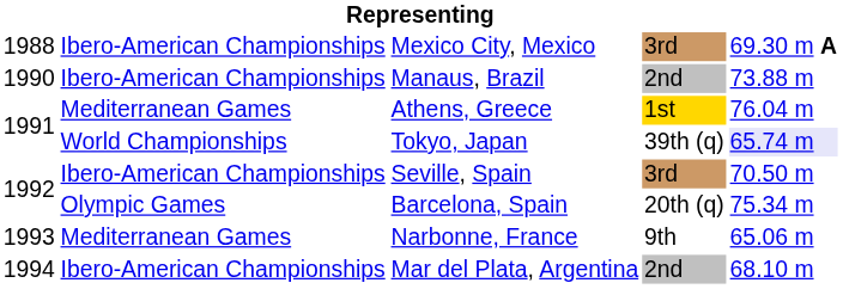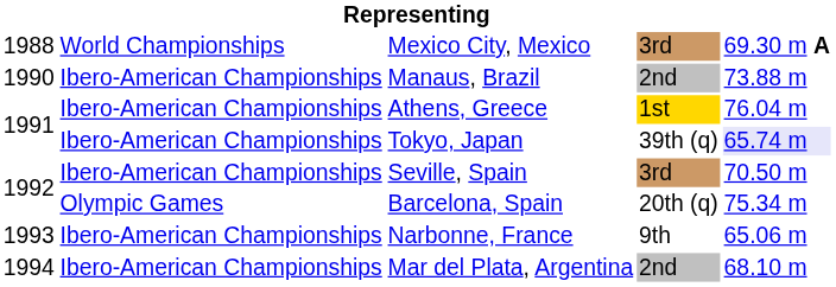 <table>
 <tr>
 <th colspan="5">Representing </th>
 </tr>
 <tr>
 <td>1988</td>
-<td><a href='#'>Ibero-American Championships</a></td>
+<td><a href='#'>World Championships</a></td>
 <td><a href='#'>Mexico City</a>, <a href='#'>Mexico</a></td>
 <td bgcolor="cc9966">3rd</td>
 <td><a href='#'>69.30 m</a> <strong>A</strong></td>
 </tr>
 <tr>
 <td>1990</td>
 <td><a href='#'>Ibero-American Championships</a></td>
 <td><a href='#'>Manaus</a>, <a href='#'>Brazil</a></td>
 <td bgcolor=silver>2nd</td>
 <td><a href='#'>73.88 m</a></td>
 </tr>
 <tr>
 <td rowspan=2>1991</td>
-<td><a href='#'>Mediterranean Games</a></td>
+<td><a href='#'>Ibero-American Championships</a></td>
 <td><a href='#'>Athens, Greece</a></td>
 <td bgcolor="gold">1st</td>
 <td><a href='#'>76.04 m</a></td>
 </tr>
 <tr>
-<td><a href='#'>World Championships</a></td>
+<td><a href='#'>Ibero-American Championships</a></td>
 <td><a href='#'>Tokyo, Japan</a></td>
 <td>39th (q)</td>
 <td style="background: lavender;"><a href='#'>65.74 m</a></td>
 </tr>
 <tr>
 <td rowspan=2>1992</td>
 <td><a href='#'>Ibero-American Championships</a></td>
 <td><a href='#'>Seville</a>, <a href='#'>Spain</a></td>
 <td bgcolor="cc9966">3rd</td>
 <td><a href='#'>70.50 m</a></td>
 </tr>
 <tr>
 <td><a href='#'>Olympic Games</a></td>
 <td><a href='#'>Barcelona, Spain</a></td>
 <td>20th (q)</td>
 <td><a href='#'>75.34 m</a></td>
 </tr>
 <tr>
 <td>1993</td>
-<td><a href='#'>Mediterranean Games</a></td>
+<td><a href='#'>Ibero-American Championships</a></td>
 <td><a href='#'>Narbonne, France</a></td>
 <td>9th</td>
 <td><a href='#'>65.06 m</a></td>
 </tr>
 <tr>
 <td>1994</td>
 <td><a href='#'>Ibero-American Championships</a></td>
 <td><a href='#'>Mar del Plata</a>, <a href='#'>Argentina</a></td>
 <td bgcolor=silver>2nd</td>
 <td><a href='#'>68.10 m</a></td>
 </tr>
 </table>
